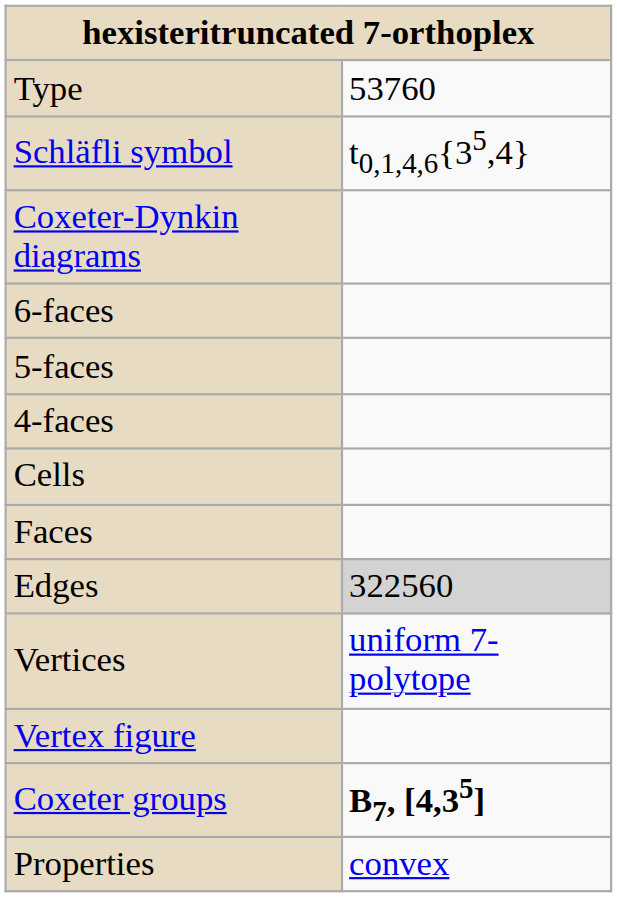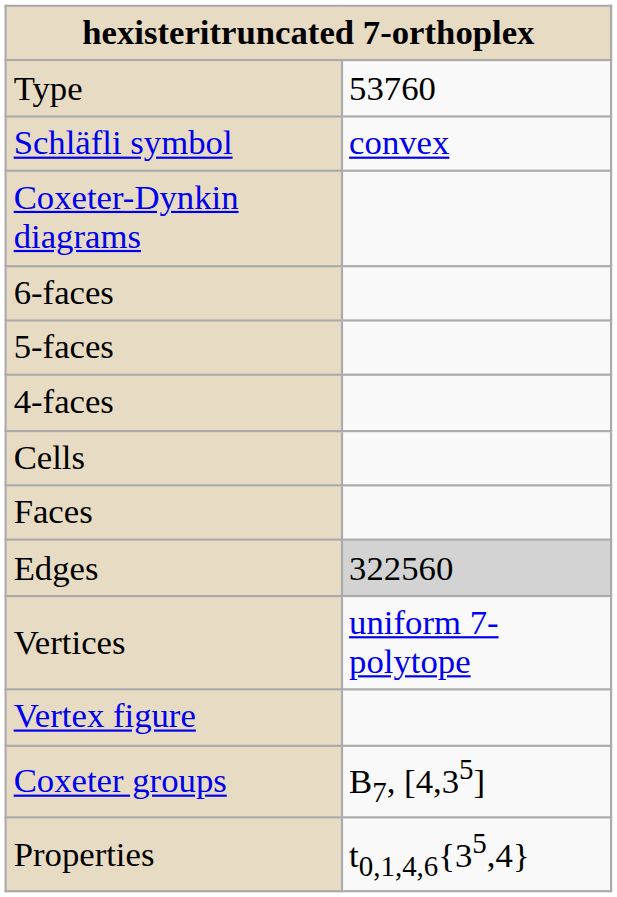 <table class="wikitable" align="right" style="margin-left:10px" width="280">
 <tr>
 <th style="background:#e7dcc3;" colspan="2">hexisteritruncated 7-orthoplex</th>
 </tr>
 <tr>
 <td style="background:#e7dcc3;">Type</td>
 <td>53760</td>
 </tr>
 <tr>
 <td style="background:#e7dcc3;"><a href='#'>Schläfli symbol</a></td>
-<td>t<sub>0,1,4,6</sub>{3<sup>5</sup>,4}</td>
+<td><a href='#'>convex</a></td>
 </tr>
 <tr>
 <td style="background:#e7dcc3;"><a href='#'>Coxeter-Dynkin diagrams</a></td>
 <td></td>
 </tr>
 <tr>
 <td style="background:#e7dcc3;">6-faces</td>
 <td></td>
 </tr>
 <tr>
 <td style="background:#e7dcc3;">5-faces</td>
 <td></td>
 </tr>
 <tr>
 <td style="background:#e7dcc3;">4-faces</td>
 <td></td>
 </tr>
 <tr>
 <td style="background:#e7dcc3;">Cells</td>
 <td></td>
 </tr>
 <tr>
 <td style="background:#e7dcc3;">Faces</td>
 <td></td>
 </tr>
 <tr>
 <td style="background:#e7dcc3;">Edges</td>
 <td style="background: lightgrey;">322560</td>
 </tr>
 <tr>
 <td style="background:#e7dcc3;">Vertices</td>
 <td><a href='#'>uniform 7-polytope</a></td>
 </tr>
 <tr>
 <td style="background:#e7dcc3;"><a href='#'>Vertex figure</a></td>
 <td></td>
 </tr>
 <tr>
 <td style="background:#e7dcc3;"><a href='#'>Coxeter groups</a></td>
-<td><strong>B<sub>7</sub>, [4,3<sup>5</sup>]</strong></td>
+<td>B<sub>7</sub>, [4,3<sup>5</sup>]</td>
 </tr>
 <tr>
 <td style="background:#e7dcc3;">Properties</td>
-<td><a href='#'>convex</a></td>
+<td>t<sub>0,1,4,6</sub>{3<sup>5</sup>,4}</td>
 </tr>
 </table>
